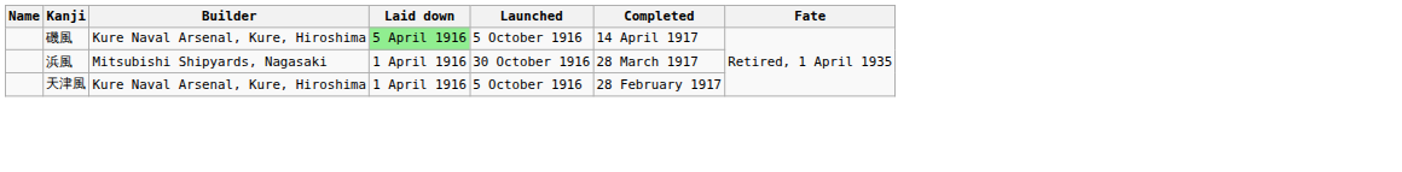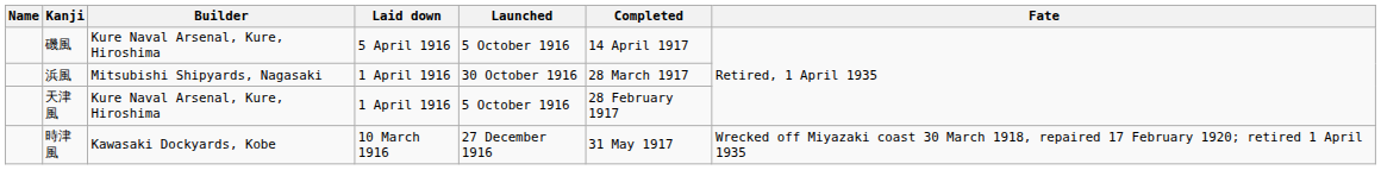 <table class="wikitable" style="font-size:90%;">
 <tr>
 <th>Name</th>
 <th>Kanji</th>
 <th>Builder</th>
 <th>Laid down</th>
 <th>Launched</th>
 <th>Completed</th>
 <th>Fate</th>
 </tr>
 <tr>
 <td></td>
 <td>磯風</td>
 <td>Kure Naval Arsenal, Kure, Hiroshima</td>
-<td style="background: lightgreen;">5 April 1916</td>
+<td>5 April 1916</td>
 <td>5 October 1916</td>
 <td>14 April 1917</td>
 <td rowspan=3>Retired, 1 April 1935</td>
 </tr>
 <tr>
 <td></td>
 <td>浜風</td>
 <td>Mitsubishi Shipyards, Nagasaki</td>
 <td>1 April 1916</td>
 <td>30 October 1916</td>
 <td>28 March 1917</td>
 </tr>
 <tr>
 <td></td>
 <td>天津風</td>
 <td>Kure Naval Arsenal, Kure, Hiroshima</td>
 <td>1 April 1916</td>
 <td>5 October 1916</td>
 <td>28 February 1917</td>
 </tr>
+<tr>
+<td></td>
+<td>時津風</td>
+<td>Kawasaki Dockyards, Kobe</td>
+<td>10 March 1916</td>
+<td>27 December 1916</td>
+<td>31 May 1917</td>
+<td>Wrecked off Miyazaki coast 30 March 1918, repaired 17 February 1920; retired 1 April 1935</td>
+</tr>
 </table>
